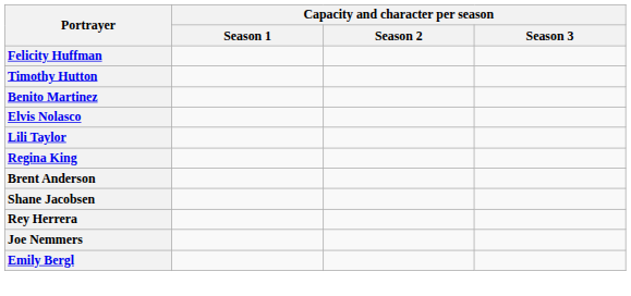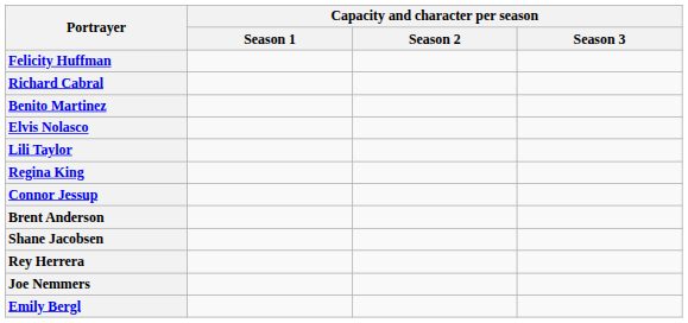 <table class="wikitable plainrowheaders">
 <tr>
 <th scope="col" rowspan="2" width="200px">Portrayer</th>
 <th colspan="3" scope="col">Capacity and character per season</th>
 </tr>
 <tr>
 <th scope="col" style="width: 180px">Season 1</th>
 <th scope="col" style="width: 180px">Season 2</th>
 <th scope="col" style="width: 180px">Season 3</th>
 </tr>
 <tr>
 <th scope="row" style="text-align:left"><a href='#'>Felicity Huffman</a></th>
 <td></td>
 <td></td>
 <td></td>
 </tr>
 <tr>
-<th scope="row" style="text-align:left"><a href='#'>Timothy Hutton</a></th>
+<th scope="row" style="text-align:left"><a href='#'>Richard Cabral</a></th>
 <td></td>
 <td></td>
 <td></td>
 </tr>
 <tr>
 <th scope="row" style="text-align:left"><a href='#'>Benito Martinez</a></th>
 <td></td>
 <td></td>
 <td></td>
 </tr>
 <tr>
 <th scope="row" style="text-align:left"><a href='#'>Elvis Nolasco</a></th>
 <td></td>
 <td></td>
 <td></td>
 </tr>
 <tr>
 <th scope="row" style="text-align:left"><a href='#'>Lili Taylor</a></th>
 <td></td>
 <td></td>
 <td></td>
 </tr>
 <tr>
 <th scope="row" style="text-align:left"><a href='#'>Regina King</a></th>
+<td></td>
+<td></td>
+<td></td>
+</tr>
+<tr>
+<th scope="row" style="text-align:left"><a href='#'>Connor Jessup</a></th>
 <td></td>
 <td></td>
 <td></td>
 </tr>
 <tr>
 <th scope="row" style="text-align:left">Brent Anderson</th>
 <td></td>
 <td></td>
 <td></td>
 </tr>
 <tr>
 <th scope="row" style="text-align:left">Shane Jacobsen</th>
 <td></td>
 <td></td>
 <td></td>
 </tr>
 <tr>
 <th scope="row" style="text-align:left">Rey Herrera</th>
 <td></td>
 <td></td>
 <td></td>
 </tr>
 <tr>
 <th scope="row" style="text-align:left">Joe Nemmers</th>
 <td></td>
 <td></td>
 <td></td>
 </tr>
 <tr>
 <th scope="row" style="text-align:left"><a href='#'>Emily Bergl</a></th>
 <td></td>
 <td></td>
 <td></td>
 </tr>
 </table>
